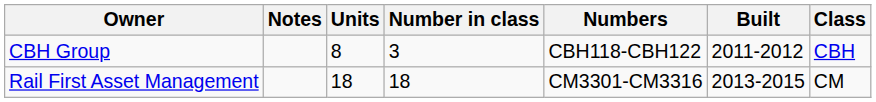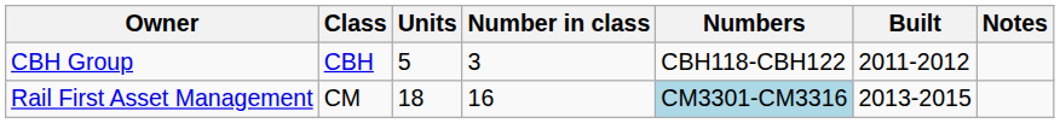 <table class="wikitable">
 <tr>
 <th>Owner</th>
-<th>Notes</th>
+<th>Class</th>
 <th>Units</th>
 <th>Number in class</th>
 <th>Numbers</th>
 <th>Built</th>
-<th>Class</th>
+<th>Notes</th>
 </tr>
 <tr>
 <td><a href='#'>CBH Group</a></td>
-<td></td>
-<td>8</td>
+<td><a href='#'>CBH</a></td>
+<td>5</td>
 <td>3</td>
 <td>CBH118-CBH122</td>
 <td>2011-2012</td>
-<td><a href='#'>CBH</a></td>
+<td></td>
 </tr>
 <tr>
 <td><a href='#'>Rail First Asset Management</a></td>
+<td>CM</td>
+<td>18</td>
+<td>16</td>
+<td style="background: lightblue;">CM3301-CM3316</td>
+<td>2013-2015</td>
 <td></td>
-<td>18</td>
-<td>18</td>
-<td>CM3301-CM3316</td>
-<td>2013-2015</td>
-<td>CM</td>
 </tr>
 </table>
